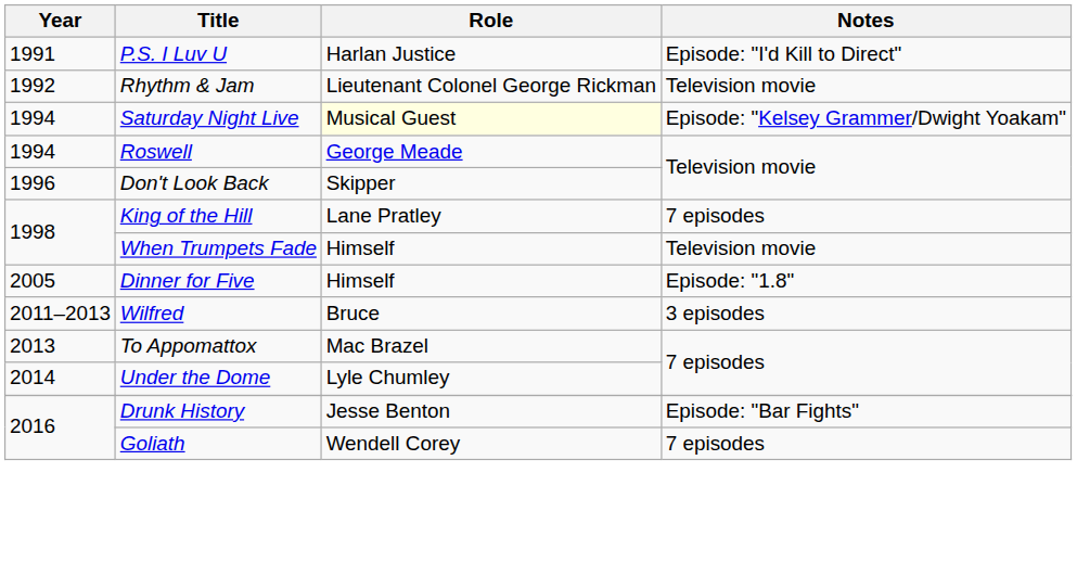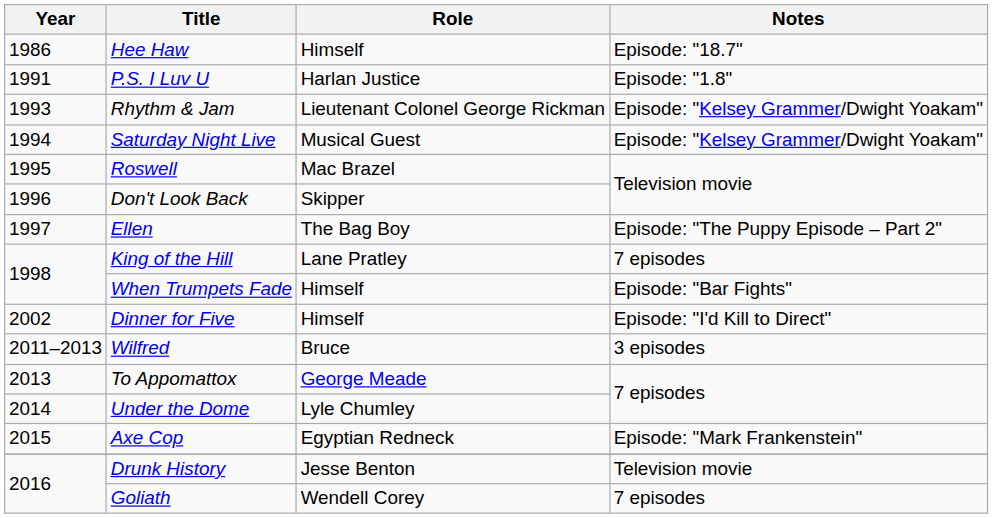 <table class="wikitable sortable">
 <tr>
 <th>Year</th>
 <th>Title</th>
 <th>Role</th>
 <th class="unsortable">Notes</th>
 </tr>
 <tr>
+<td>1986</td>
+<td><em><a href='#'>Hee Haw</a></em></td>
+<td>Himself</td>
+<td>Episode: "18.7"</td>
+</tr>
+<tr>
 <td>1991</td>
 <td><em><a href='#'>P.S. I Luv U</a></em></td>
 <td>Harlan Justice</td>
-<td>Episode: "I'd Kill to Direct"</td>
+<td>Episode: "1.8"</td>
 </tr>
 <tr>
-<td>1992</td>
+<td>1993</td>
 <td><em>Rhythm & Jam</em></td>
 <td>Lieutenant Colonel George Rickman</td>
-<td>Television movie</td>
+<td>Episode: "<a href='#'>Kelsey Grammer</a>/Dwight Yoakam"</td>
 </tr>
 <tr>
 <td>1994</td>
 <td><em><a href='#'>Saturday Night Live</a></em></td>
-<td style="background: lightyellow;">Musical Guest</td>
+<td>Musical Guest</td>
 <td>Episode: "<a href='#'>Kelsey Grammer</a>/Dwight Yoakam"</td>
 </tr>
 <tr>
-<td>1994</td>
+<td>1995</td>
 <td><em><a href='#'>Roswell</a></em></td>
-<td><a href='#'>George Meade</a></td>
+<td>Mac Brazel</td>
 <td rowspan="2">Television movie</td>
 </tr>
 <tr>
 <td>1996</td>
 <td><em>Don't Look Back</em></td>
 <td>Skipper</td>
+</tr>
+<tr>
+<td>1997</td>
+<td><em><a href='#'>Ellen</a></em></td>
+<td>The Bag Boy</td>
+<td>Episode: "The Puppy Episode – Part 2"</td>
 </tr>
 <tr>
 <td rowspan="2">1998</td>
 <td><em><a href='#'>King of the Hill</a></em></td>
 <td>Lane Pratley</td>
 <td>7 episodes</td>
 </tr>
 <tr>
 <td><em><a href='#'>When Trumpets Fade</a></em></td>
 <td>Himself</td>
-<td>Television movie</td>
+<td>Episode: "Bar Fights"</td>
 </tr>
 <tr>
-<td>2005</td>
+<td>2002</td>
 <td><em><a href='#'>Dinner for Five</a></em></td>
 <td>Himself</td>
-<td>Episode: "1.8"</td>
+<td>Episode: "I'd Kill to Direct"</td>
 </tr>
 <tr>
 <td>2011–2013</td>
 <td><em><a href='#'>Wilfred</a></em></td>
 <td>Bruce</td>
 <td>3 episodes</td>
 </tr>
 <tr>
 <td>2013</td>
 <td><em>To Appomattox</em></td>
-<td>Mac Brazel</td>
+<td><a href='#'>George Meade</a></td>
 <td rowspan="2">7 episodes</td>
 </tr>
 <tr>
 <td>2014</td>
 <td><em><a href='#'>Under the Dome</a></em></td>
 <td>Lyle Chumley</td>
 </tr>
 <tr>
+<td>2015</td>
+<td><em><a href='#'>Axe Cop</a></em></td>
+<td>Egyptian Redneck</td>
+<td>Episode: "Mark Frankenstein"</td>
+</tr>
+<tr>
 </tr>
 <tr>
 <td rowspan="2">2016</td>
 <td><em><a href='#'>Drunk History</a></em></td>
 <td>Jesse Benton</td>
-<td>Episode: "Bar Fights"</td>
+<td>Television movie</td>
 </tr>
 <tr>
 <td><em><a href='#'>Goliath</a></em></td>
 <td>Wendell Corey</td>
 <td>7 episodes</td>
 </tr>
 </table>
